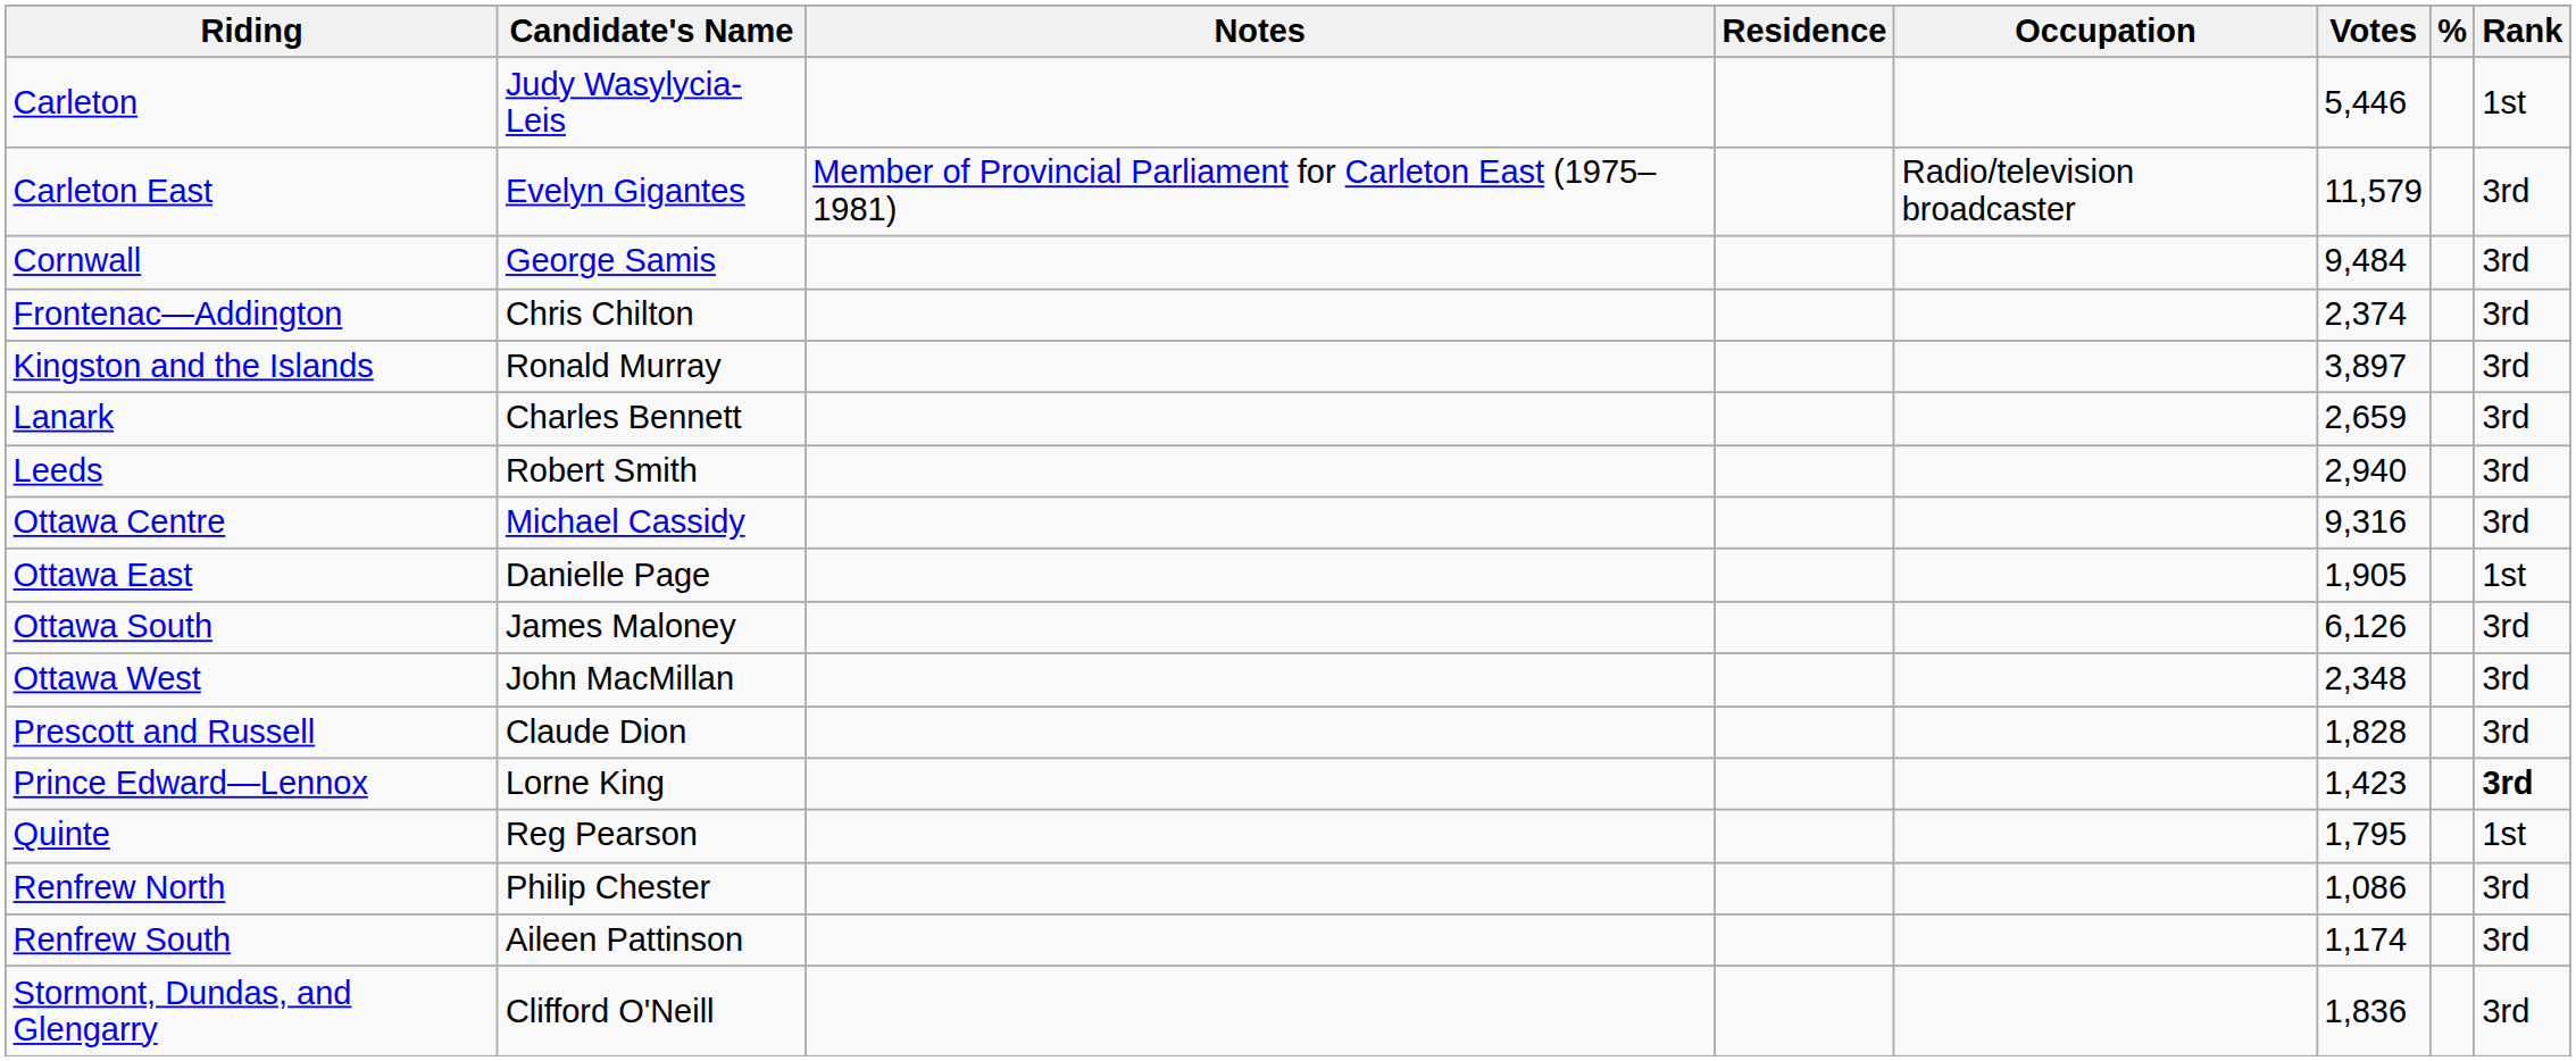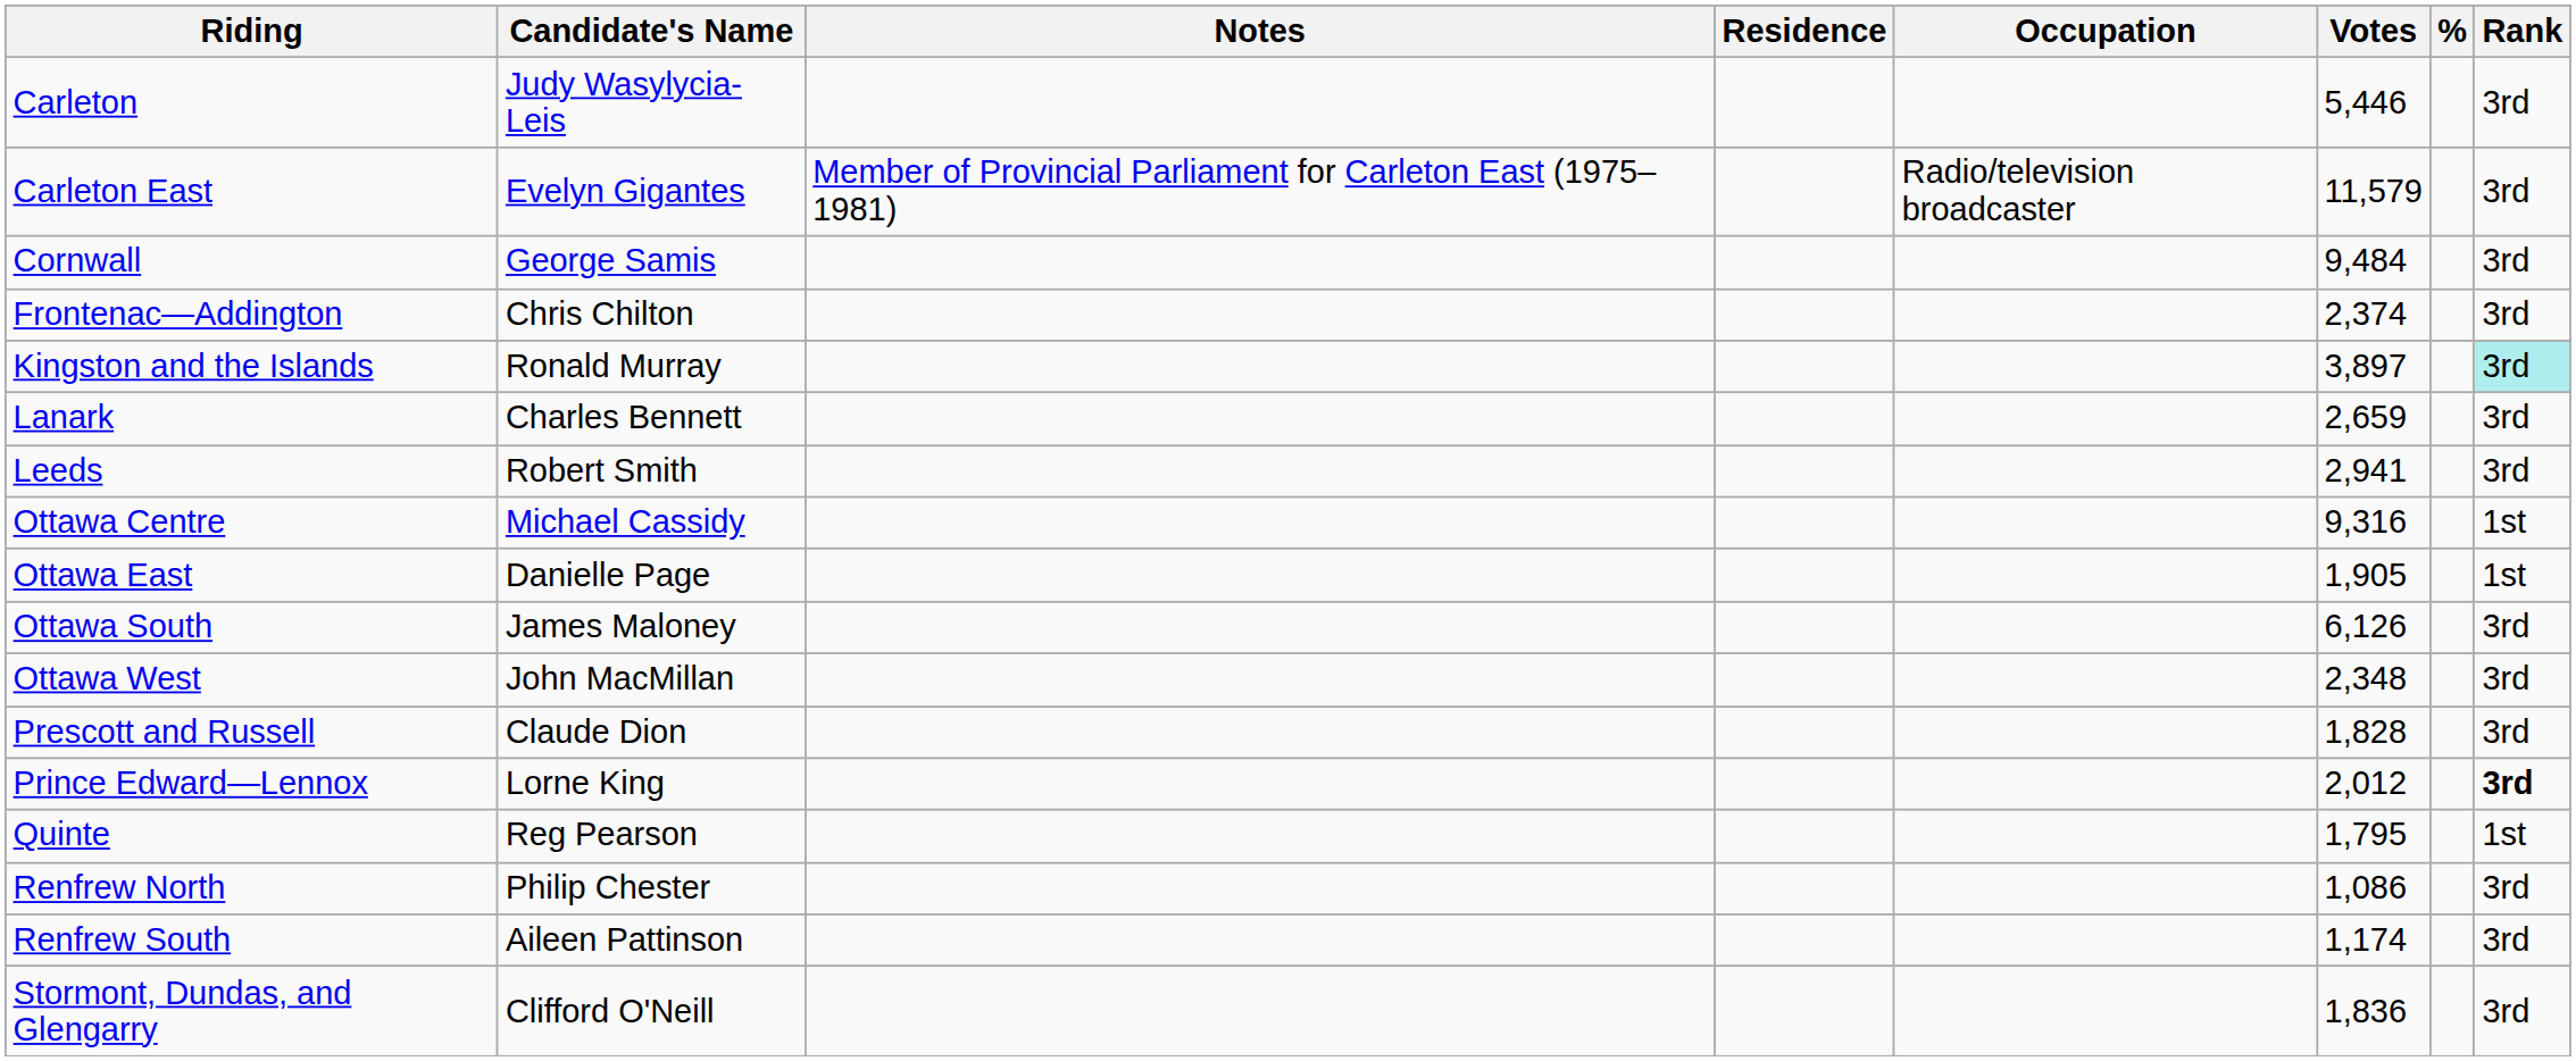 <table class="wikitable sortable">
 <tr>
 <th>Riding<br></th>
 <th>Candidate's Name</th>
 <th>Notes</th>
 <th>Residence</th>
 <th>Occupation</th>
 <th>Votes</th>
 <th>%</th>
 <th>Rank</th>
 </tr>
 <tr>
 <td><a href='#'>Carleton</a></td>
 <td><a href='#'>Judy Wasylycia-Leis</a></td>
 <td></td>
 <td></td>
 <td></td>
 <td>5,446</td>
 <td></td>
-<td>1st</td>
+<td>3rd</td>
 </tr>
 <tr>
 <td><a href='#'>Carleton East</a></td>
 <td><a href='#'>Evelyn Gigantes</a></td>
 <td><a href='#'>Member of Provincial Parliament</a> for <a href='#'>Carleton East</a> (1975–1981)</td>
 <td></td>
 <td>Radio/television broadcaster</td>
 <td>11,579</td>
 <td></td>
 <td>3rd</td>
 </tr>
 <tr>
 <td><a href='#'>Cornwall</a></td>
 <td><a href='#'>George Samis</a></td>
 <td></td>
 <td></td>
 <td></td>
 <td>9,484</td>
 <td></td>
 <td>3rd</td>
 </tr>
 <tr>
 <td><a href='#'>Frontenac—Addington</a></td>
 <td>Chris Chilton</td>
 <td></td>
 <td></td>
 <td></td>
 <td>2,374</td>
 <td></td>
 <td>3rd</td>
 </tr>
 <tr>
 <td><a href='#'>Kingston and the Islands</a></td>
 <td>Ronald Murray</td>
 <td></td>
 <td></td>
 <td></td>
 <td>3,897</td>
 <td></td>
-<td>3rd</td>
+<td style="background: paleturquoise;">3rd</td>
 </tr>
 <tr>
 <td><a href='#'>Lanark</a></td>
 <td>Charles Bennett</td>
 <td></td>
 <td></td>
 <td></td>
 <td>2,659</td>
 <td></td>
 <td>3rd</td>
 </tr>
 <tr>
 <td><a href='#'>Leeds</a></td>
 <td>Robert Smith</td>
 <td></td>
 <td></td>
 <td></td>
-<td>2,940</td>
+<td>2,941</td>
 <td></td>
 <td>3rd</td>
 </tr>
 <tr>
 <td><a href='#'>Ottawa Centre</a></td>
 <td><a href='#'>Michael Cassidy</a></td>
 <td></td>
 <td></td>
 <td></td>
 <td>9,316</td>
 <td></td>
-<td>3rd</td>
+<td>1st</td>
 </tr>
 <tr>
 <td><a href='#'>Ottawa East</a></td>
 <td>Danielle Page</td>
 <td></td>
 <td></td>
 <td></td>
 <td>1,905</td>
 <td></td>
 <td>1st</td>
 </tr>
 <tr>
 <td><a href='#'>Ottawa South</a></td>
 <td>James Maloney</td>
 <td></td>
 <td></td>
 <td></td>
 <td>6,126</td>
 <td></td>
 <td>3rd</td>
 </tr>
 <tr>
 <td><a href='#'>Ottawa West</a></td>
 <td>John MacMillan</td>
 <td></td>
 <td></td>
 <td></td>
 <td>2,348</td>
 <td></td>
 <td>3rd</td>
 </tr>
 <tr>
 <td><a href='#'>Prescott and Russell</a></td>
 <td>Claude Dion</td>
 <td></td>
 <td></td>
 <td></td>
 <td>1,828</td>
 <td></td>
 <td>3rd</td>
 </tr>
 <tr>
 <td><a href='#'>Prince Edward—Lennox</a></td>
 <td>Lorne King</td>
 <td></td>
 <td></td>
 <td></td>
-<td>1,423</td>
+<td>2,012</td>
 <td></td>
 <td><strong>3rd</strong></td>
 </tr>
 <tr>
 <td><a href='#'>Quinte</a></td>
 <td>Reg Pearson</td>
 <td></td>
 <td></td>
 <td></td>
 <td>1,795</td>
 <td></td>
 <td>1st</td>
 </tr>
 <tr>
 <td><a href='#'>Renfrew North</a></td>
 <td>Philip Chester</td>
 <td></td>
 <td></td>
 <td></td>
 <td>1,086</td>
 <td></td>
 <td>3rd</td>
 </tr>
 <tr>
 <td><a href='#'>Renfrew South</a></td>
 <td>Aileen Pattinson</td>
 <td></td>
 <td></td>
 <td></td>
 <td>1,174</td>
 <td></td>
 <td>3rd</td>
 </tr>
 <tr>
 <td><a href='#'>Stormont, Dundas, and Glengarry</a></td>
 <td>Clifford O'Neill</td>
 <td></td>
 <td></td>
 <td></td>
 <td>1,836</td>
 <td></td>
 <td>3rd</td>
 </tr>
 </table>
